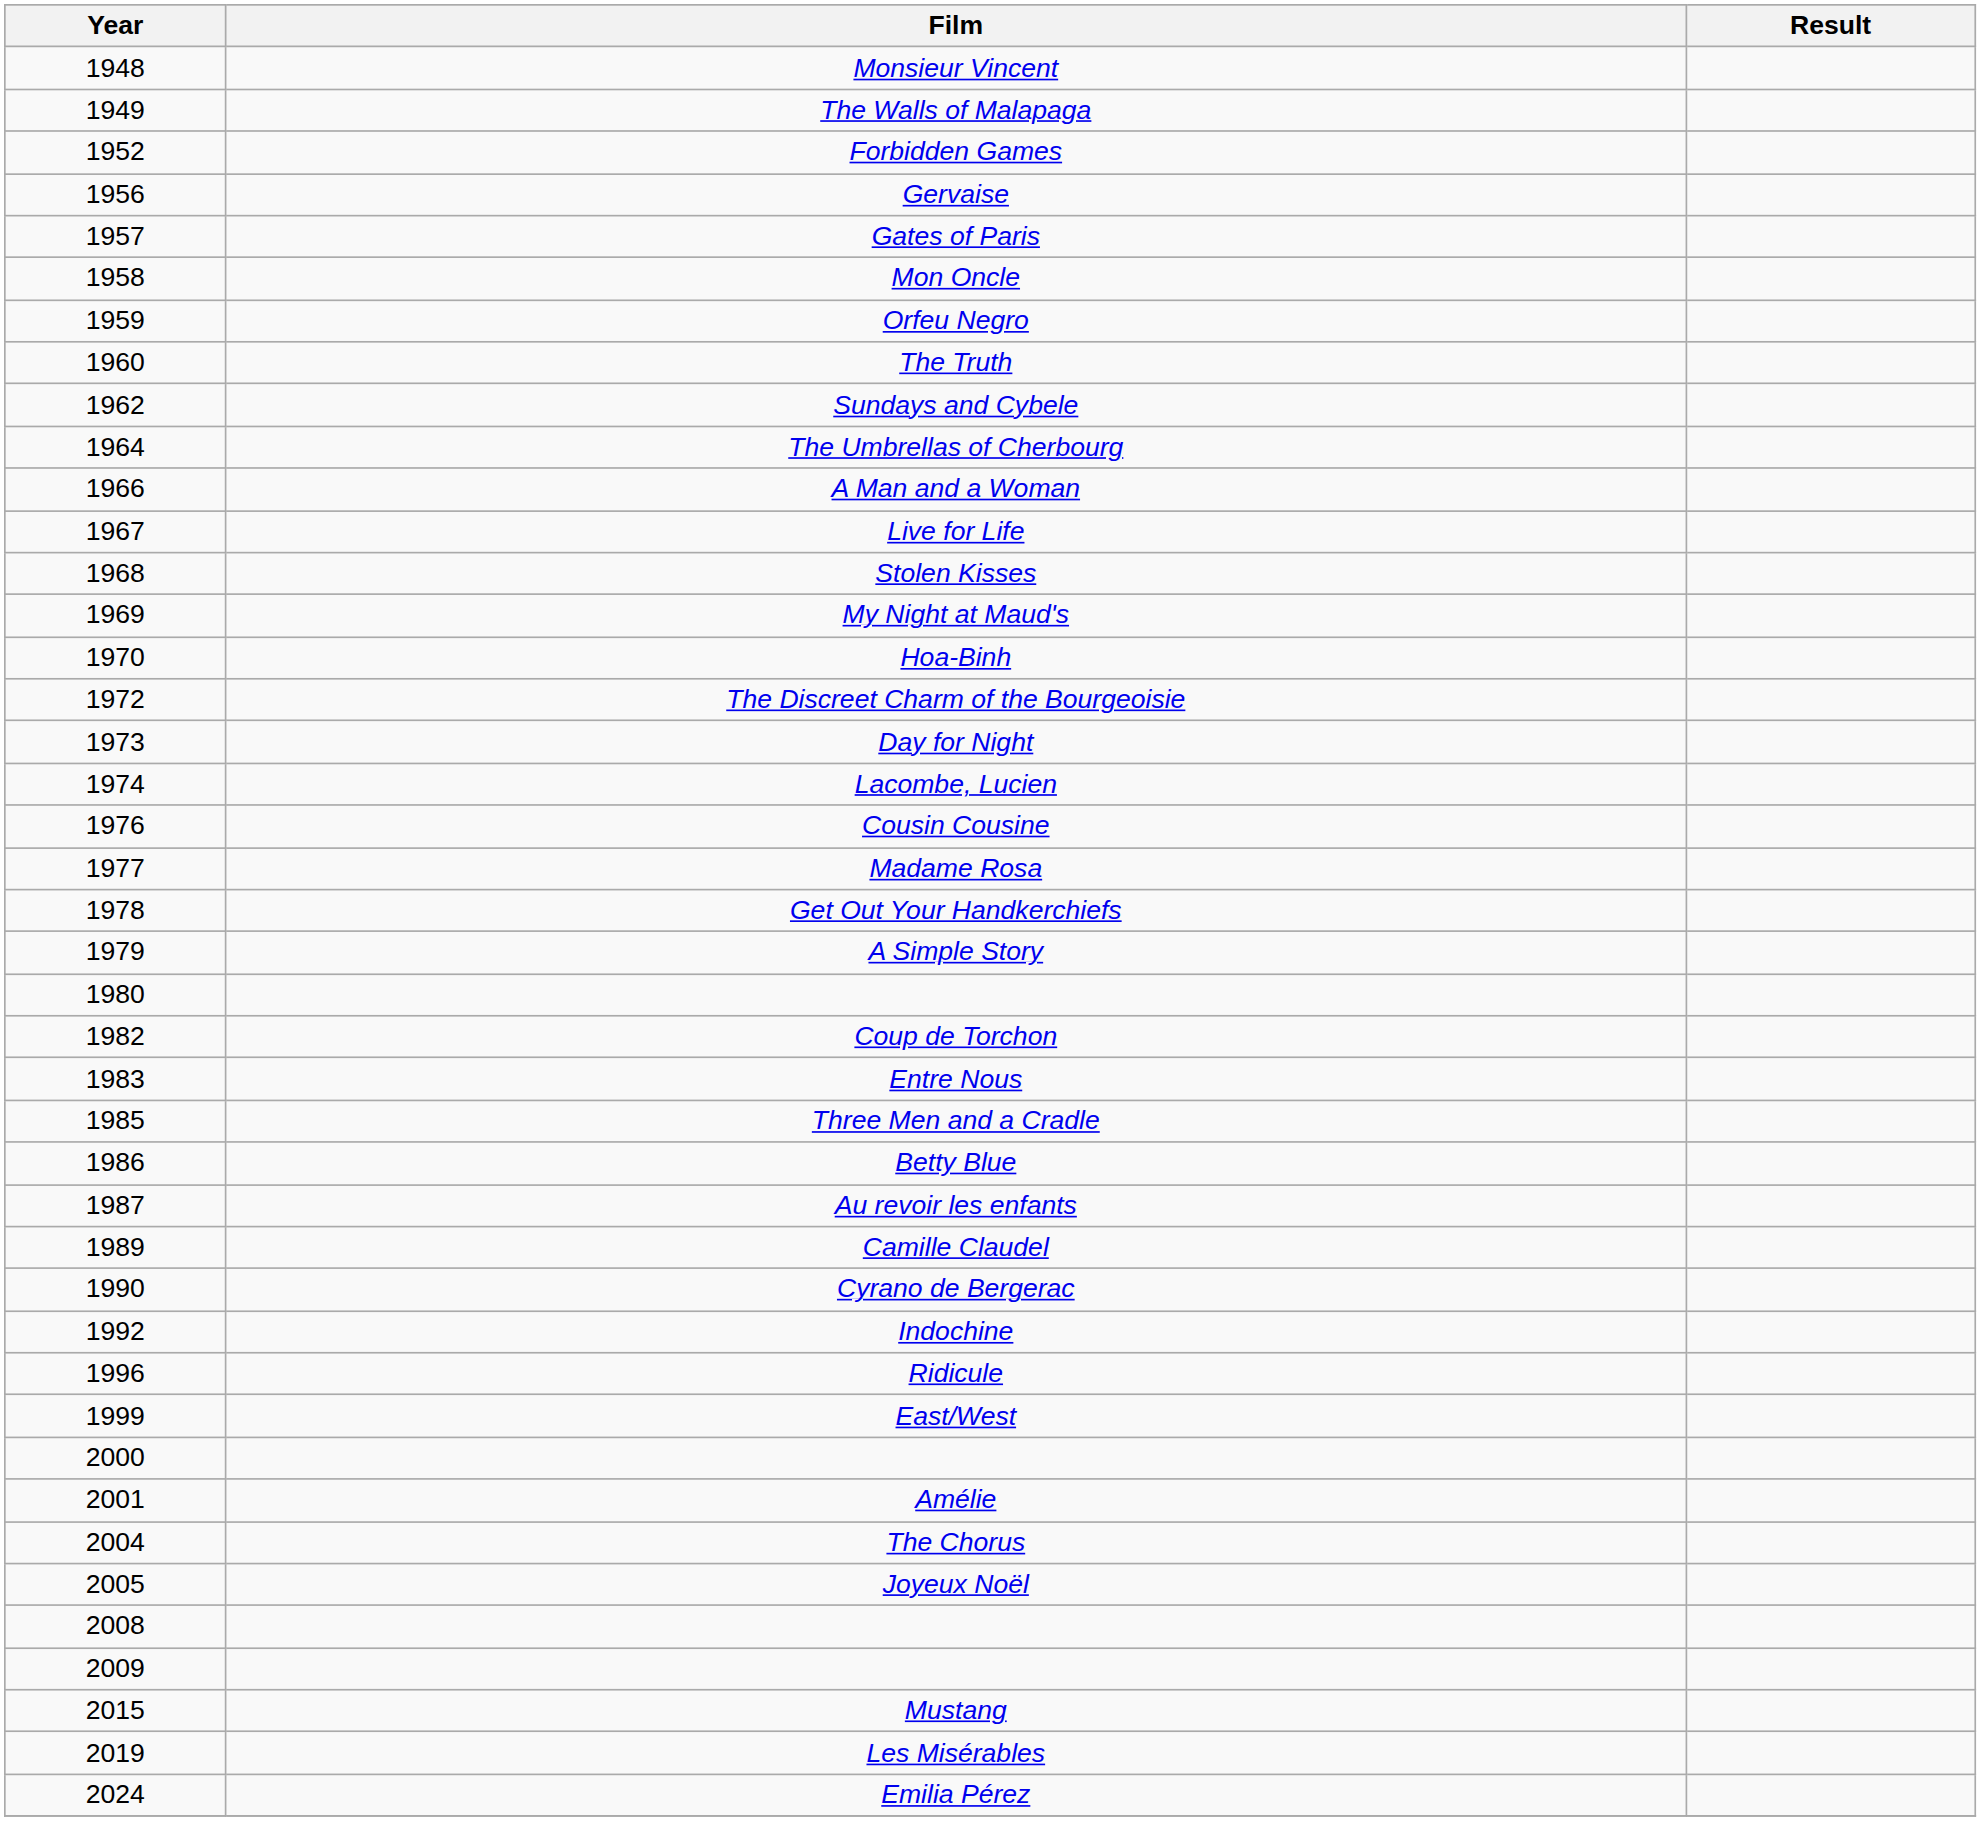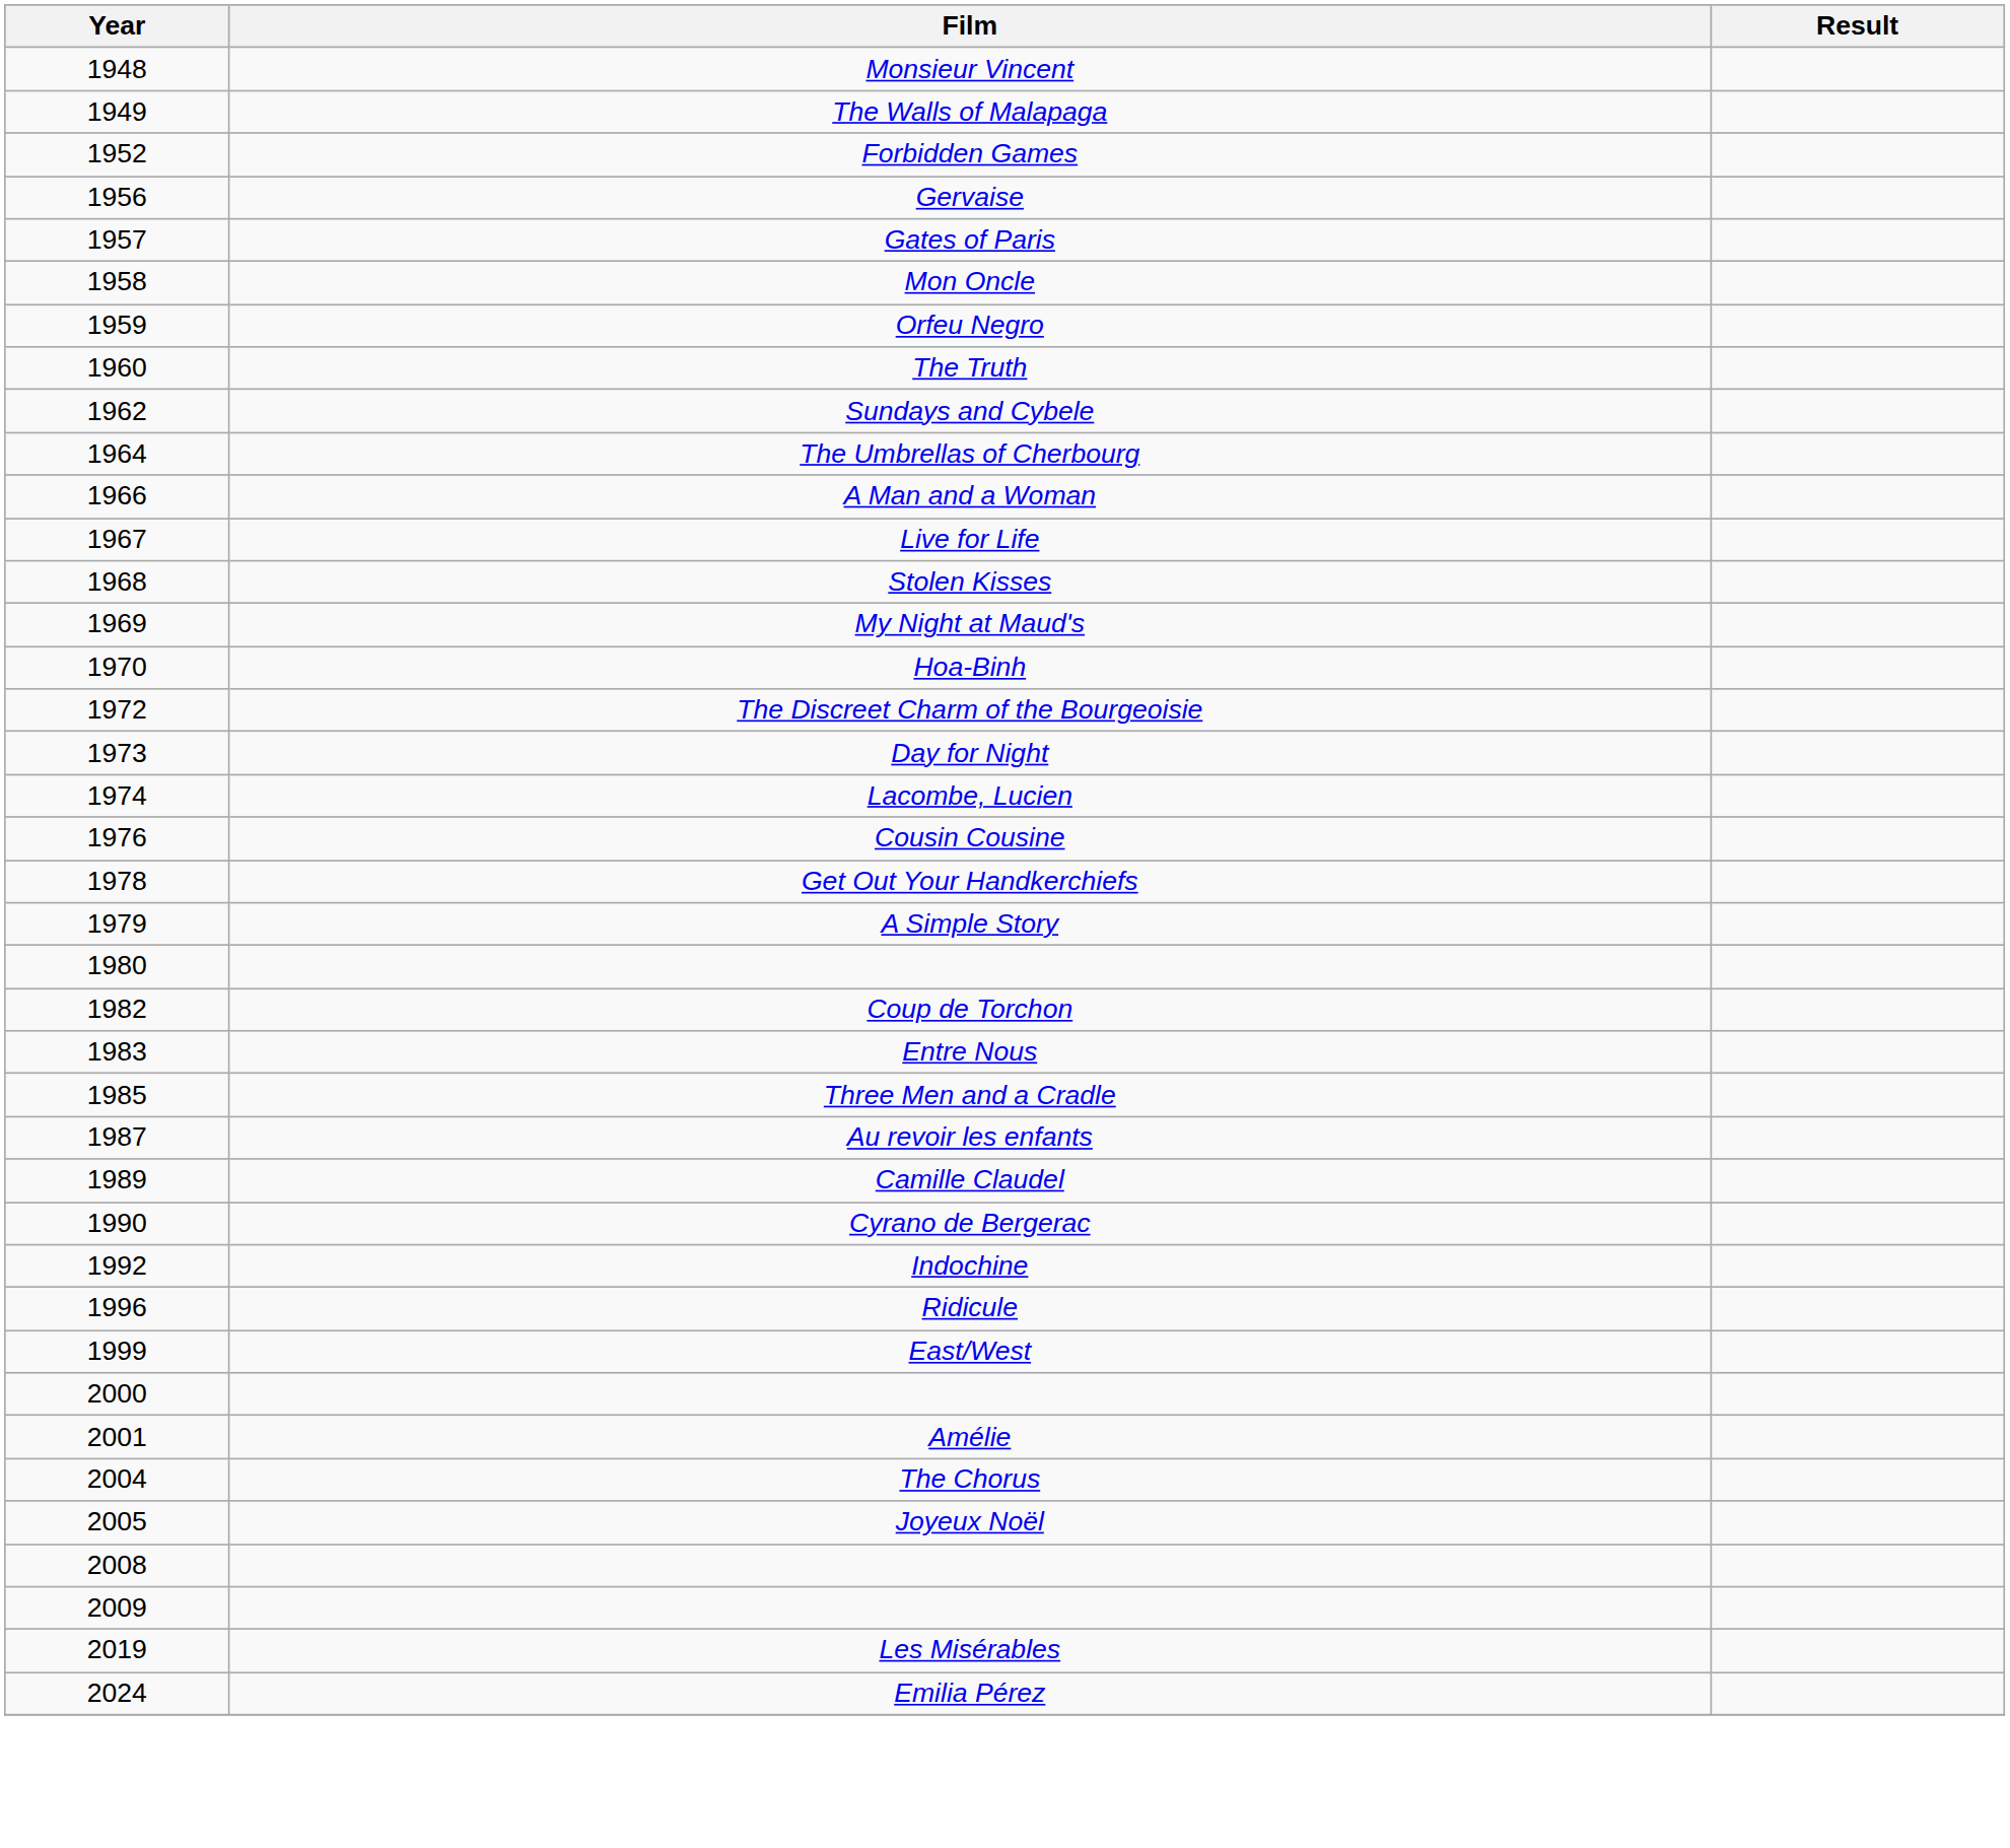 <table class="wikitable" style="text-align: center" width=75%>
 <tr bgcolor="#cccccc">
 <th>Year</th>
 <th>Film</th>
 <th>Result</th>
 </tr>
 <tr>
 <td>1948</td>
 <td><em><a href='#'>Monsieur Vincent</a></em></td>
 <td></td>
 </tr>
 <tr>
 <td>1949</td>
 <td><em><a href='#'>The Walls of Malapaga</a></em></td>
 <td></td>
 </tr>
 <tr>
 <td>1952</td>
 <td><em><a href='#'>Forbidden Games</a></em></td>
 <td></td>
 </tr>
 <tr>
 <td>1956</td>
 <td><em><a href='#'>Gervaise</a></em></td>
 <td></td>
 </tr>
 <tr>
 <td>1957</td>
 <td><em><a href='#'>Gates of Paris</a></em></td>
 <td></td>
 </tr>
 <tr>
 <td>1958</td>
 <td><em><a href='#'>Mon Oncle</a></em></td>
 <td></td>
 </tr>
 <tr>
 <td>1959</td>
 <td><em><a href='#'>Orfeu Negro</a></em></td>
 <td></td>
 </tr>
 <tr>
 <td>1960</td>
 <td><em><a href='#'>The Truth</a></em></td>
 <td></td>
 </tr>
 <tr>
 <td>1962</td>
 <td><em><a href='#'>Sundays and Cybele</a></em></td>
 <td></td>
 </tr>
 <tr>
 <td>1964</td>
 <td><em><a href='#'>The Umbrellas of Cherbourg</a></em></td>
 <td></td>
 </tr>
 <tr>
 <td>1966</td>
 <td><em><a href='#'>A Man and a Woman</a></em></td>
 <td></td>
 </tr>
 <tr>
 <td>1967</td>
 <td><em><a href='#'>Live for Life</a></em></td>
 <td></td>
 </tr>
 <tr>
 <td>1968</td>
 <td><em><a href='#'>Stolen Kisses</a></em></td>
 <td></td>
 </tr>
 <tr>
 <td>1969</td>
 <td><em><a href='#'>My Night at Maud's</a></em></td>
 <td></td>
 </tr>
 <tr>
 <td>1970</td>
 <td><em><a href='#'>Hoa-Binh</a></em></td>
 <td></td>
 </tr>
 <tr>
 <td>1972</td>
 <td><em><a href='#'>The Discreet Charm of the Bourgeoisie</a></em></td>
 <td></td>
 </tr>
 <tr>
 <td>1973</td>
 <td><em><a href='#'>Day for Night</a></em></td>
 <td></td>
 </tr>
 <tr>
 <td>1974</td>
 <td><em><a href='#'>Lacombe, Lucien</a></em></td>
 <td></td>
 </tr>
 <tr>
 <td>1976</td>
 <td><em><a href='#'>Cousin Cousine</a></em></td>
 <td></td>
 </tr>
 <tr>
-<td>1977</td>
-<td><em><a href='#'>Madame Rosa</a></em></td>
-<td></td>
-</tr>
-<tr>
 <td>1978</td>
 <td><em><a href='#'>Get Out Your Handkerchiefs</a></em></td>
 <td></td>
 </tr>
 <tr>
 <td>1979</td>
 <td><em><a href='#'>A Simple Story</a></em></td>
 <td></td>
 </tr>
 <tr>
 <td>1980</td>
 <td><em></em></td>
 <td></td>
 </tr>
 <tr>
 <td>1982</td>
 <td><em><a href='#'>Coup de Torchon</a></em></td>
 <td></td>
 </tr>
 <tr>
 <td>1983</td>
 <td><em><a href='#'>Entre Nous</a></em></td>
 <td></td>
 </tr>
 <tr>
 <td>1985</td>
 <td><em><a href='#'>Three Men and a Cradle</a></em></td>
-<td></td>
-</tr>
-<tr>
-<td>1986</td>
-<td><em><a href='#'>Betty Blue</a></em></td>
 <td></td>
 </tr>
 <tr>
 <td>1987</td>
 <td><em><a href='#'>Au revoir les enfants</a></em></td>
 <td></td>
 </tr>
 <tr>
 <td>1989</td>
 <td><em><a href='#'>Camille Claudel</a></em></td>
 <td></td>
 </tr>
 <tr>
 <td>1990</td>
 <td><em><a href='#'>Cyrano de Bergerac</a></em></td>
 <td></td>
 </tr>
 <tr>
 <td>1992</td>
 <td><em><a href='#'>Indochine</a></em></td>
 <td></td>
 </tr>
 <tr>
 <td>1996</td>
 <td><em><a href='#'>Ridicule</a></em></td>
 <td></td>
 </tr>
 <tr>
 <td>1999</td>
 <td><em><a href='#'>East/West</a></em></td>
 <td></td>
 </tr>
 <tr>
 <td>2000</td>
 <td><em></em></td>
 <td></td>
 </tr>
 <tr>
 <td>2001</td>
 <td><em><a href='#'>Amélie</a></em></td>
 <td></td>
 </tr>
 <tr>
 <td>2004</td>
 <td><em><a href='#'>The Chorus</a></em></td>
 <td></td>
 </tr>
 <tr>
 <td>2005</td>
 <td><em><a href='#'>Joyeux Noël</a></em></td>
 <td></td>
 </tr>
 <tr>
 <td>2008</td>
 <td><em></em></td>
 <td></td>
 </tr>
 <tr>
 <td>2009</td>
 <td><em></em></td>
 <td></td>
 </tr>
 <tr>
-<td>2015</td>
-<td><em><a href='#'>Mustang</a></em></td>
-<td></td>
-</tr>
-<tr>
 <td>2019</td>
 <td><em><a href='#'>Les Misérables</a></em></td>
 <td></td>
 </tr>
 <tr>
 <td>2024</td>
 <td><em><a href='#'>Emilia Pérez</a></em></td>
 <td></td>
 </tr>
 <tr>
 </tr>
 </table>
